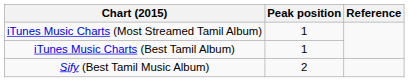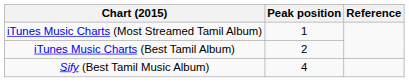 <table class="wikitable sortable plainrowheaders" style="text-align:center">
 <tr>
 <th scope="col">Chart (2015)</th>
 <th scope="col">Peak position</th>
 <th>Reference</th>
 </tr>
 <tr>
 <td><a href='#'>iTunes Music Charts</a> (Most Streamed Tamil Album)</td>
 <td>1</td>
 <td rowspan="2"></td>
 </tr>
 <tr>
 <td><a href='#'>iTunes Music Charts</a> (Best Tamil Album)</td>
-<td>1</td>
+<td>2</td>
 </tr>
 <tr>
 <td><em><a href='#'>Sify</a></em> (Best Tamil Music Album)</td>
-<td>2</td>
+<td>4</td>
 <td></td>
 </tr>
 </table>
